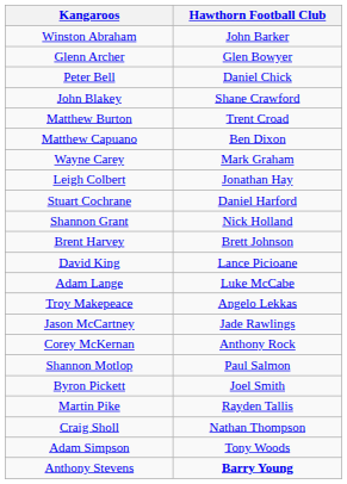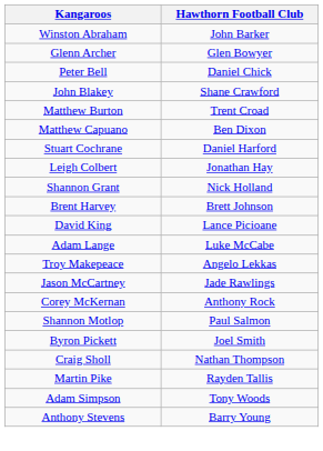 <table class="wikitable" style="margin 1em auto 1em auto">
 <tr>
 <th width="200"><a href='#'>Kangaroos</a></th>
 <th width="200"><a href='#'>Hawthorn Football Club</a></th>
 </tr>
 <tr>
 <td align="center" colspan="1"><a href='#'>Winston Abraham</a></td>
 <td align="center" colspan="1"><a href='#'>John Barker</a></td>
 </tr>
 <tr>
 <td align="center" colspan="1"><a href='#'>Glenn Archer</a></td>
 <td align="center" colspan="1"><a href='#'>Glen Bowyer</a></td>
 </tr>
 <tr>
 <td align="center" colspan="1"><a href='#'>Peter Bell</a></td>
 <td align="center" colspan="1"><a href='#'>Daniel Chick</a></td>
 </tr>
 <tr>
 <td align="center" colspan="1"><a href='#'>John Blakey</a></td>
 <td align="center" colspan="1"><a href='#'>Shane Crawford</a></td>
 </tr>
 <tr>
 <td align="center" colspan="1"><a href='#'>Matthew Burton</a></td>
 <td align="center" colspan="1"><a href='#'>Trent Croad</a></td>
 </tr>
 <tr>
 <td align="center" colspan="1"><a href='#'>Matthew Capuano</a></td>
 <td align="center" colspan="1"><a href='#'>Ben Dixon</a></td>
 </tr>
 <tr>
-<td align="center" colspan="1"><a href='#'>Wayne Carey</a></td>
-<td align="center" colspan="1"><a href='#'>Mark Graham</a></td>
+<td align="center" colspan="1"><a href='#'>Stuart Cochrane</a></td>
+<td align="center" colspan="1"><a href='#'>Daniel Harford</a></td>
 </tr>
 <tr>
 <td align="center" colspan="1"><a href='#'>Leigh Colbert</a></td>
 <td align="center" colspan="1"><a href='#'>Jonathan Hay</a></td>
-</tr>
-<tr>
-<td align="center" colspan="1"><a href='#'>Stuart Cochrane</a></td>
-<td align="center" colspan="1"><a href='#'>Daniel Harford</a></td>
 </tr>
 <tr>
 <td align="center" colspan="1"><a href='#'>Shannon Grant</a></td>
 <td align="center" colspan="1"><a href='#'>Nick Holland</a></td>
 </tr>
 <tr>
 <td align="center" colspan="1"><a href='#'>Brent Harvey</a></td>
 <td align="center" colspan="1"><a href='#'>Brett Johnson</a></td>
 </tr>
 <tr>
 <td align="center" colspan="1"><a href='#'>David King</a></td>
 <td align="center" colspan="1"><a href='#'>Lance Picioane</a></td>
 </tr>
 <tr>
 <td align="center" colspan="1"><a href='#'>Adam Lange</a></td>
 <td align="center" colspan="1"><a href='#'>Luke McCabe</a></td>
 </tr>
 <tr>
 <td align="center" colspan="1"><a href='#'>Troy Makepeace</a></td>
 <td align="center" colspan="1"><a href='#'>Angelo Lekkas</a></td>
 </tr>
 <tr>
 <td align="center" colspan="1"><a href='#'>Jason McCartney</a></td>
 <td align="center" colspan="1"><a href='#'>Jade Rawlings</a></td>
 </tr>
 <tr>
 <td align="center" colspan="1"><a href='#'>Corey McKernan</a></td>
 <td align="center" colspan="1"><a href='#'>Anthony Rock</a></td>
 </tr>
 <tr>
 <td align="center" colspan="1"><a href='#'>Shannon Motlop</a></td>
 <td align="center" colspan="1"><a href='#'>Paul Salmon</a></td>
 </tr>
 <tr>
 <td align="center" colspan="1"><a href='#'>Byron Pickett</a></td>
 <td align="center" colspan="1"><a href='#'>Joel Smith</a></td>
 </tr>
 <tr>
+<td align="center" colspan="1"><a href='#'>Craig Sholl</a></td>
+<td align="center" colspan="1"><a href='#'>Nathan Thompson</a></td>
+</tr>
+<tr>
 <td align="center" colspan="1"><a href='#'>Martin Pike</a></td>
 <td align="center" colspan="1"><a href='#'>Rayden Tallis</a></td>
-</tr>
-<tr>
-<td align="center" colspan="1"><a href='#'>Craig Sholl</a></td>
-<td align="center" colspan="1"><a href='#'>Nathan Thompson</a></td>
 </tr>
 <tr>
 <td align="center" colspan="1"><a href='#'>Adam Simpson</a></td>
 <td align="center" colspan="1"><a href='#'>Tony Woods</a></td>
 </tr>
 <tr>
 <td align="center" colspan="1"><a href='#'>Anthony Stevens</a></td>
-<td align="center" colspan="1"><strong><a href='#'>Barry Young</a></strong></td>
+<td align="center" colspan="1"><a href='#'>Barry Young</a></td>
 </tr>
 </table>
